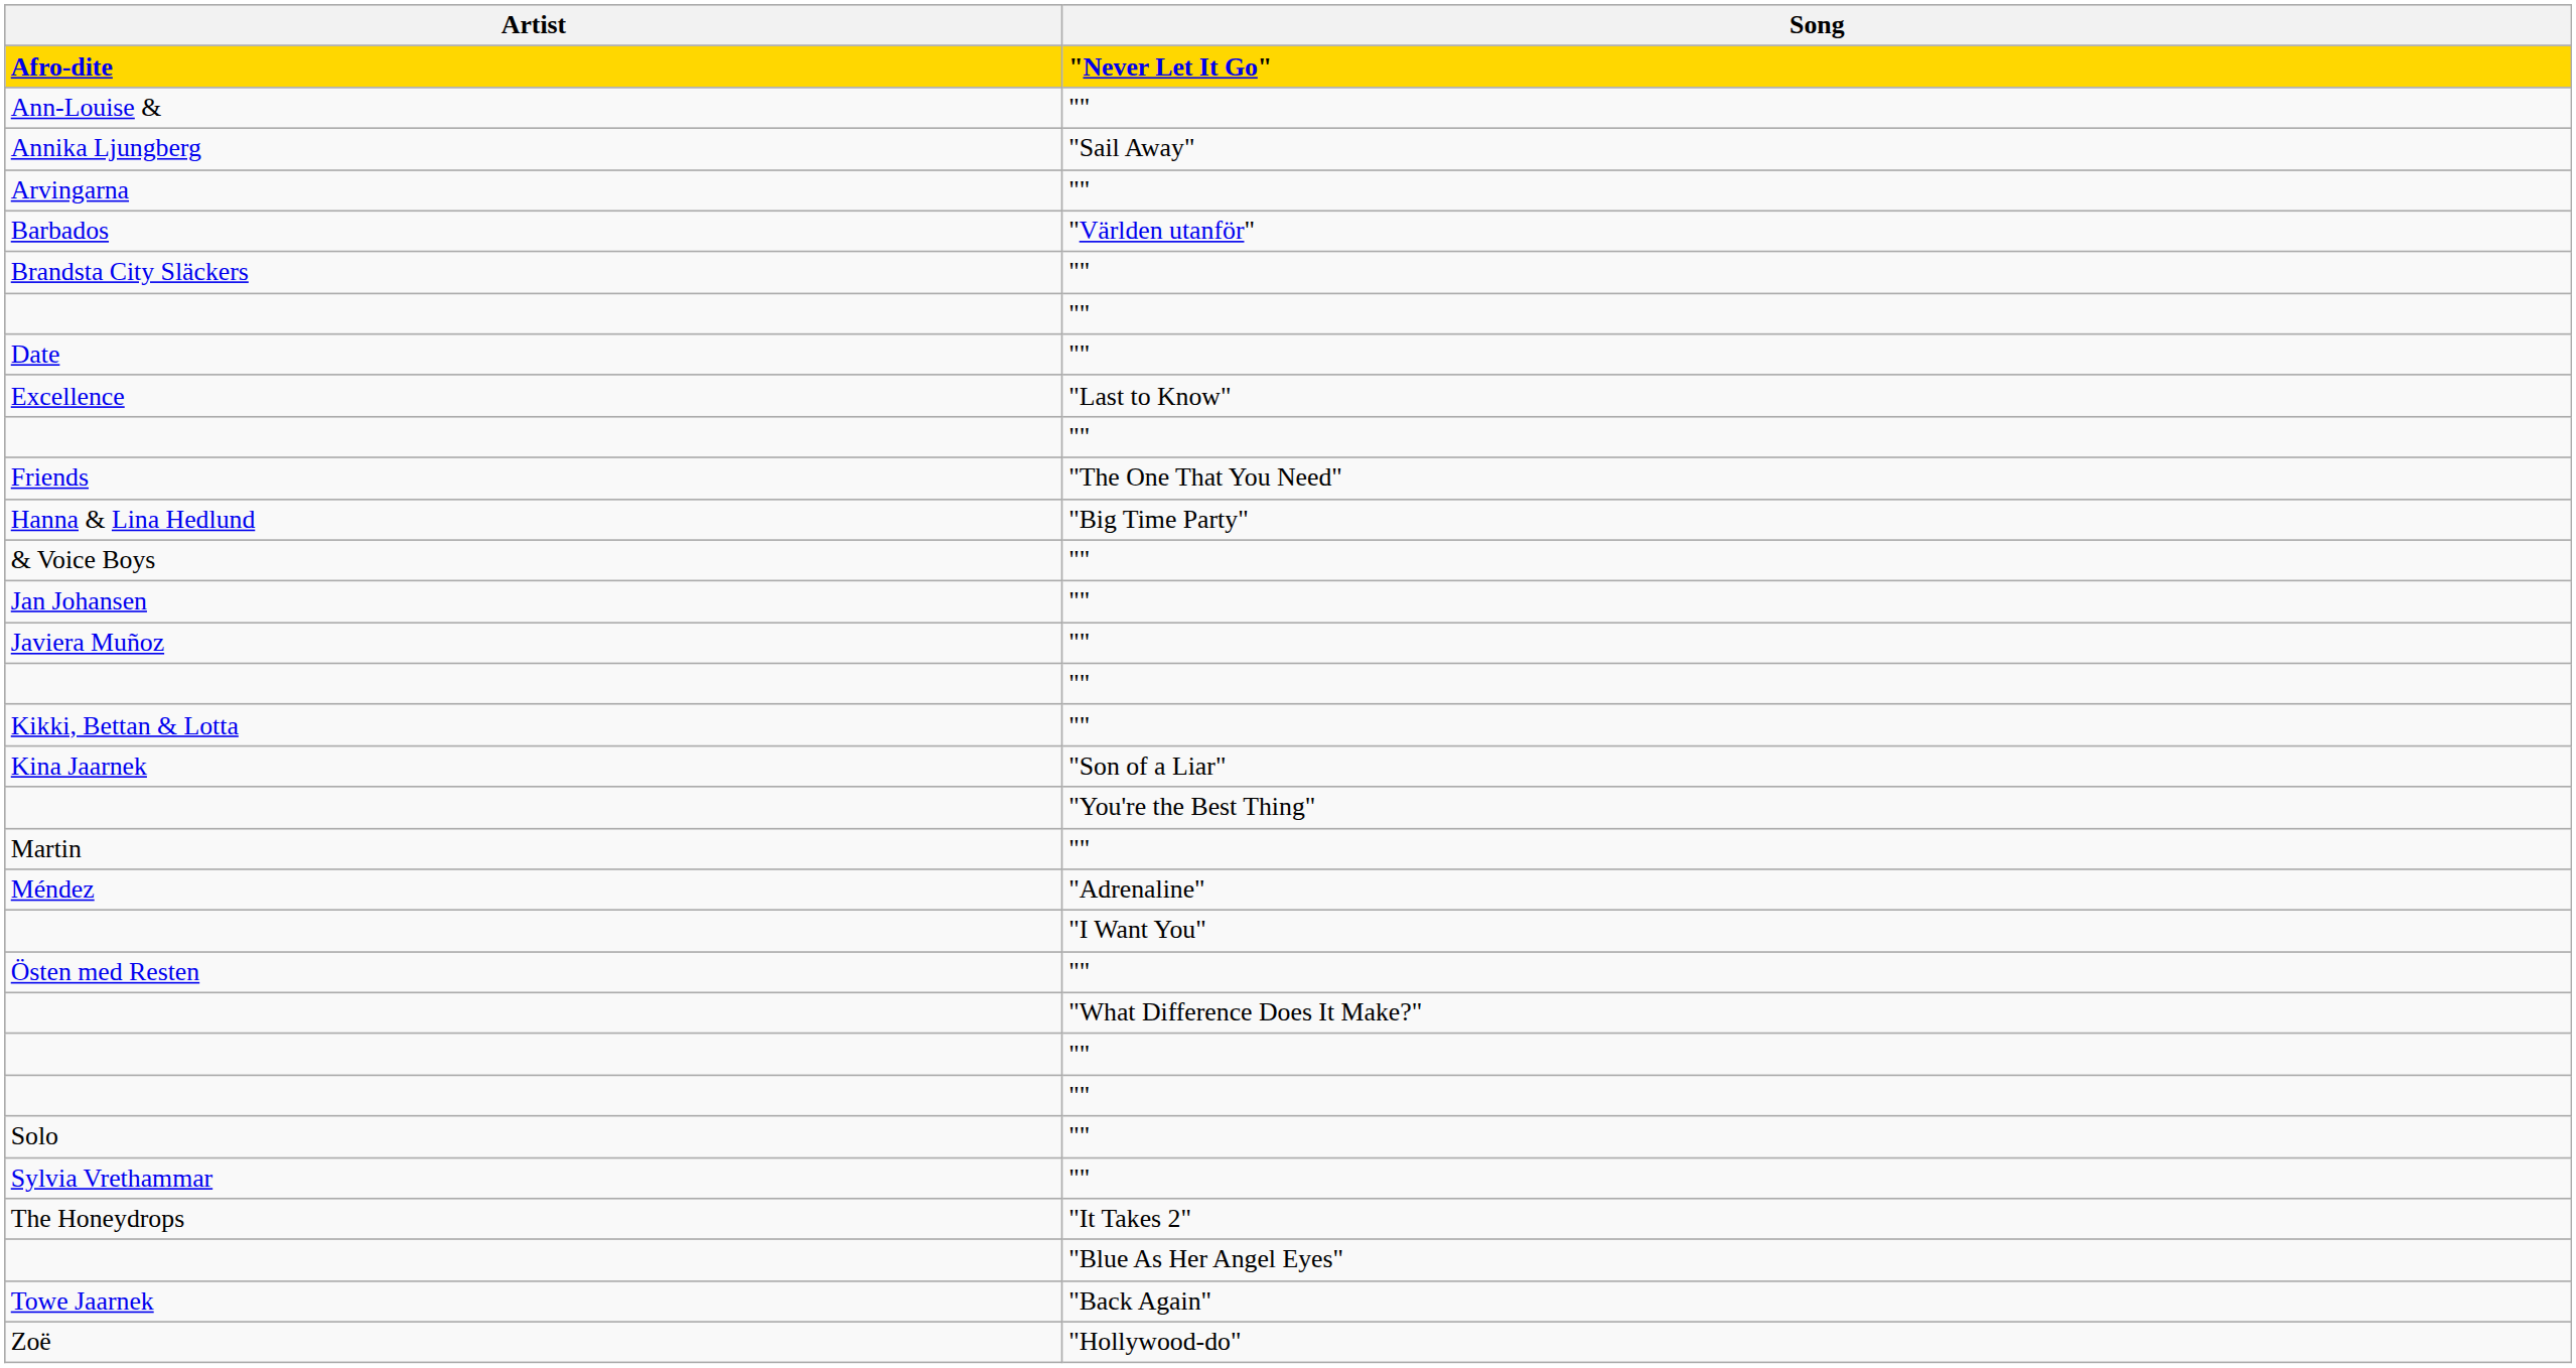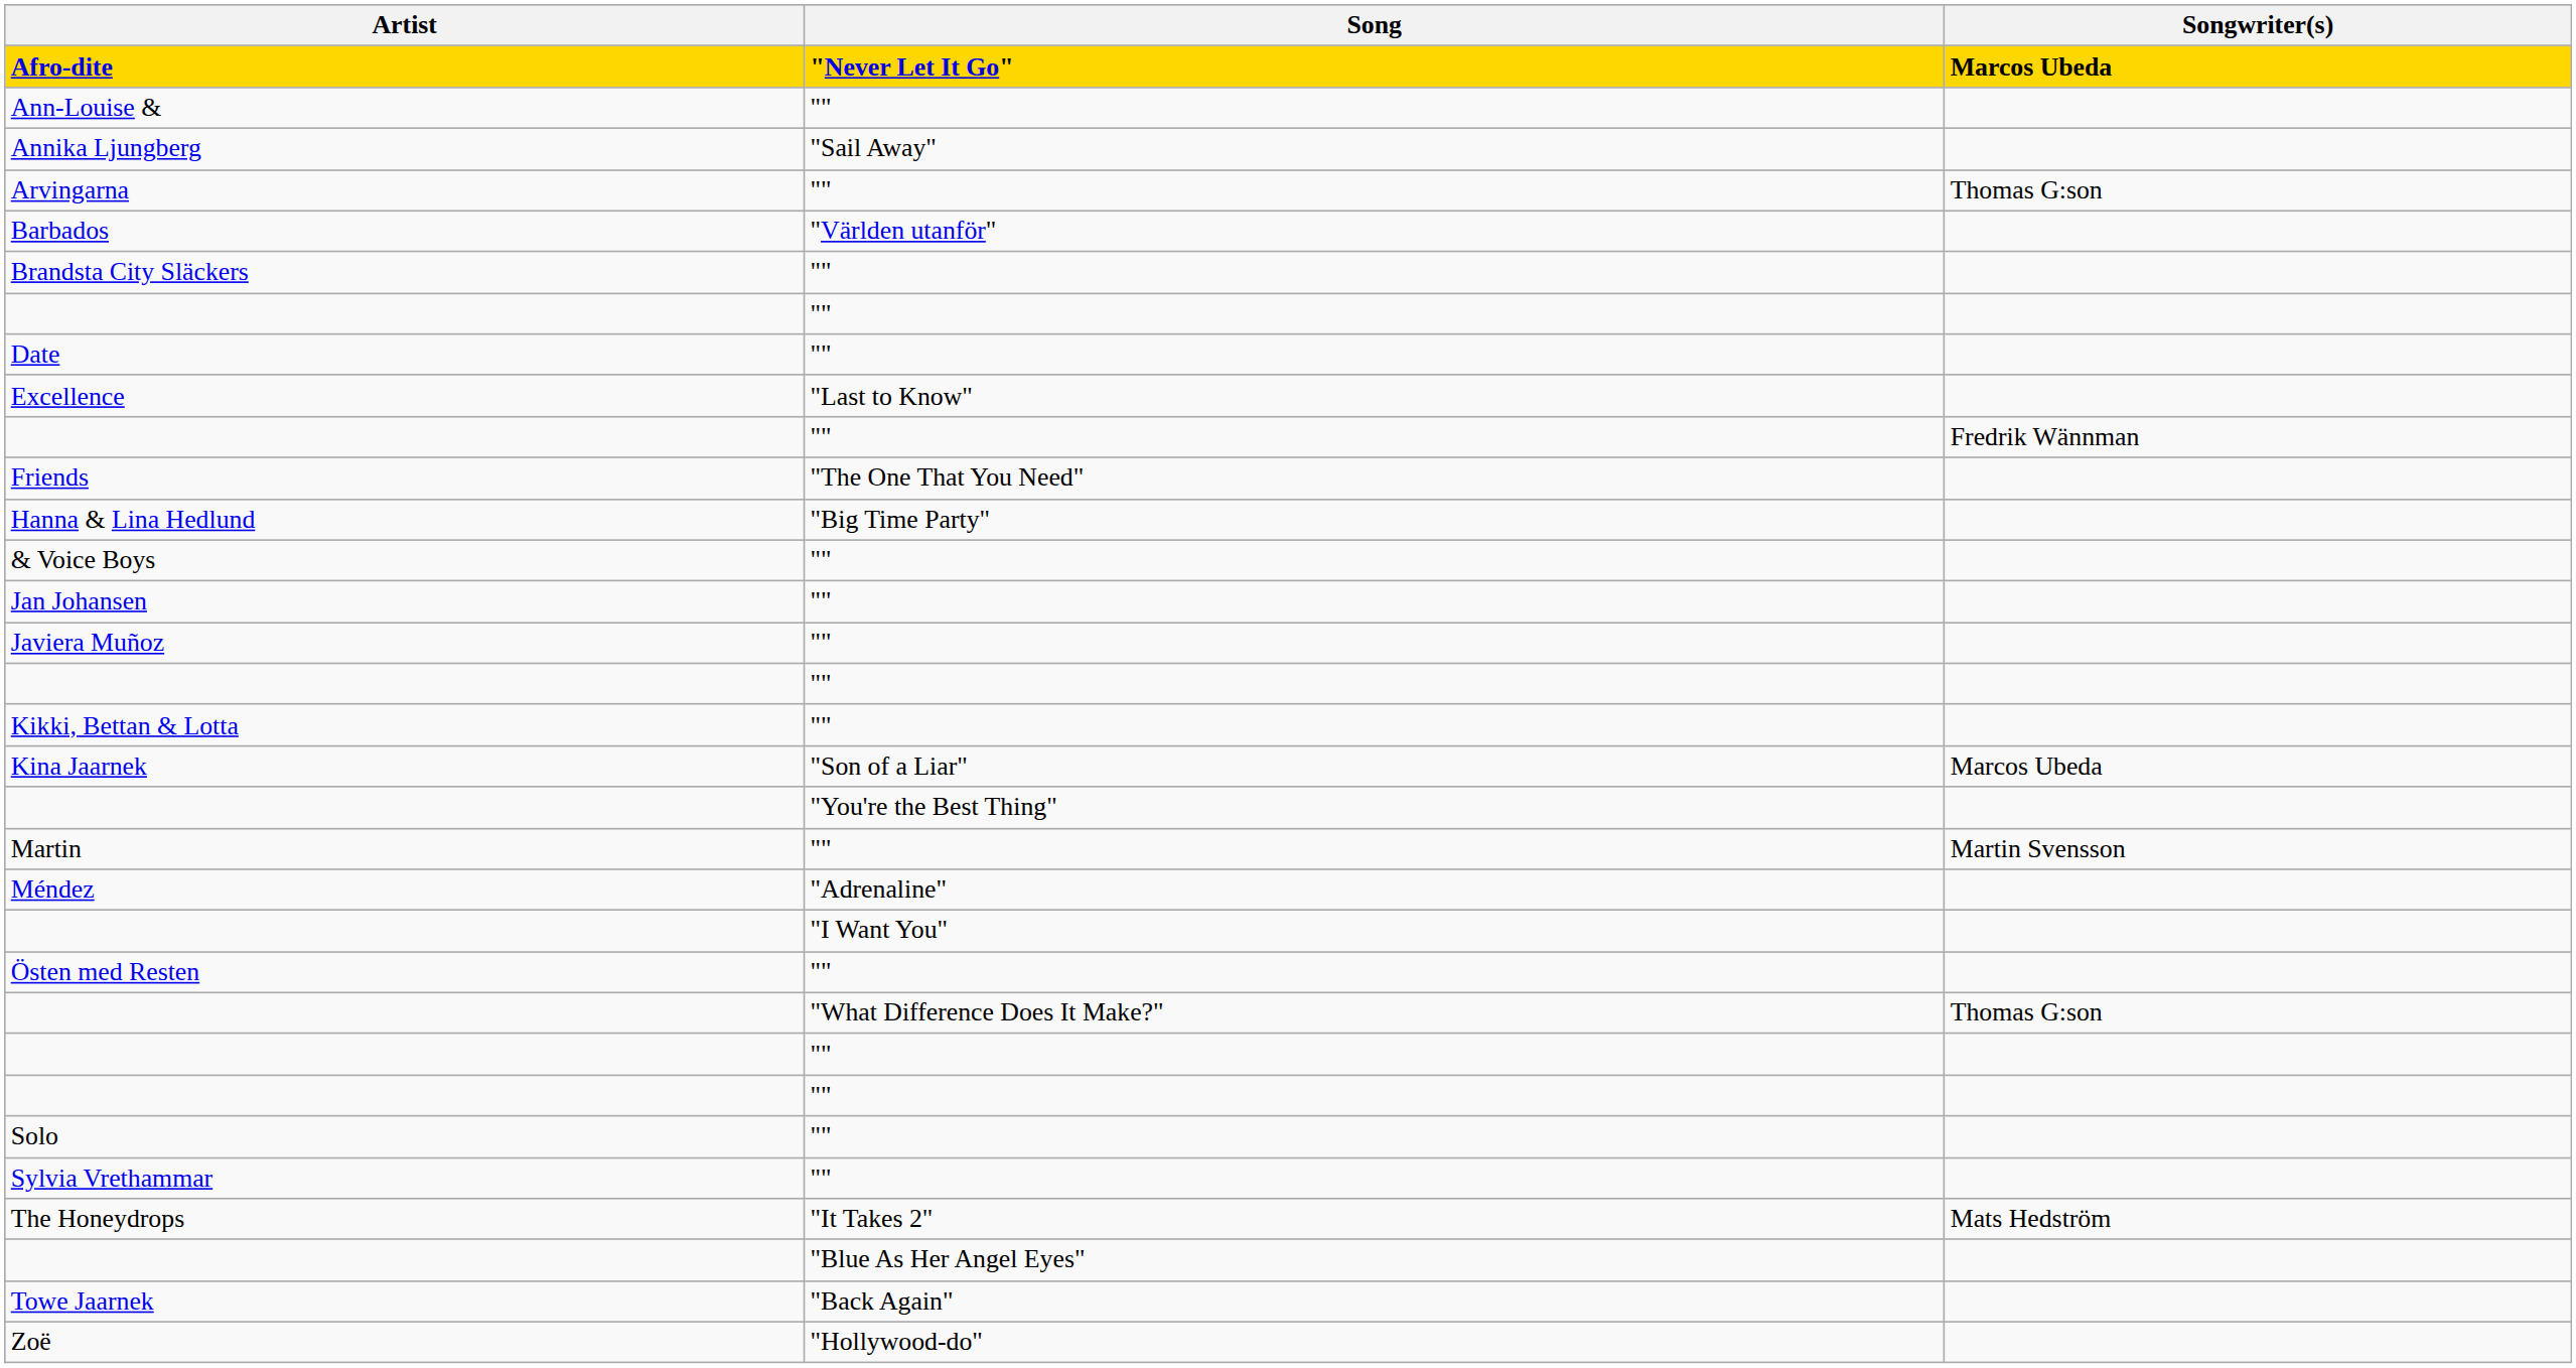 <table class="wikitable sortable" width="100%" style="margin: 1em auto 1em auto;">
 <tr>
 <th>Artist</th>
 <th>Song</th>
+<th>Songwriter(s)</th>
 </tr>
 <tr style="background:gold;">
 <td><strong><a href='#'>Afro-dite</a></strong></td>
 <td><strong>"<a href='#'>Never Let It Go</a>"</strong></td>
+<td><strong>Marcos Ubeda</strong></td>
 </tr>
 <tr>
 <td><a href='#'>Ann-Louise</a> & </td>
 <td>""</td>
+<td></td>
 </tr>
 <tr>
 <td><a href='#'>Annika Ljungberg</a></td>
 <td>"Sail Away"</td>
+<td></td>
 </tr>
 <tr>
 <td><a href='#'>Arvingarna</a></td>
 <td>""</td>
+<td>Thomas G:son</td>
 </tr>
 <tr>
 <td><a href='#'>Barbados</a></td>
 <td>"<a href='#'><span>Världen utanför</span></a>"</td>
+<td></td>
 </tr>
 <tr>
 <td><a href='#'>Brandsta City Släckers</a></td>
 <td>""</td>
+<td></td>
 </tr>
 <tr>
 <td></td>
 <td>""</td>
+<td></td>
 </tr>
 <tr>
 <td><a href='#'>Date</a></td>
 <td>""</td>
+<td></td>
 </tr>
 <tr>
 <td><a href='#'>Excellence</a></td>
 <td>"Last to Know"</td>
+<td></td>
 </tr>
 <tr>
 <td></td>
 <td>""</td>
+<td>Fredrik Wännman</td>
 </tr>
 <tr>
 <td><a href='#'>Friends</a></td>
 <td>"The One That You Need"</td>
+<td></td>
 </tr>
 <tr>
 <td><a href='#'>Hanna</a> & <a href='#'>Lina Hedlund</a></td>
 <td>"Big Time Party"</td>
+<td></td>
 </tr>
 <tr>
 <td> & Voice Boys</td>
 <td>""</td>
+<td></td>
 </tr>
 <tr>
 <td><a href='#'>Jan Johansen</a></td>
 <td>""</td>
+<td></td>
 </tr>
 <tr>
 <td><a href='#'>Javiera Muñoz</a></td>
 <td>""</td>
+<td></td>
 </tr>
 <tr>
 <td></td>
 <td>""</td>
+<td></td>
 </tr>
 <tr>
 <td><a href='#'>Kikki, Bettan & Lotta</a></td>
 <td>""</td>
+<td></td>
 </tr>
 <tr>
 <td><a href='#'>Kina Jaarnek</a></td>
 <td>"Son of a Liar"</td>
+<td>Marcos Ubeda</td>
 </tr>
 <tr>
 <td></td>
 <td>"You're the Best Thing"</td>
+<td></td>
 </tr>
 <tr>
 <td>Martin</td>
 <td>""</td>
+<td>Martin Svensson</td>
 </tr>
 <tr>
 <td><a href='#'>Méndez</a></td>
 <td>"Adrenaline"</td>
+<td></td>
 </tr>
 <tr>
 <td></td>
 <td>"I Want You"</td>
+<td></td>
 </tr>
 <tr>
 <td><a href='#'>Östen med Resten</a></td>
 <td>""</td>
+<td></td>
 </tr>
 <tr>
 <td></td>
 <td>"What Difference Does It Make?"</td>
+<td>Thomas G:son</td>
 </tr>
 <tr>
 <td></td>
 <td>""</td>
+<td></td>
 </tr>
 <tr>
 <td></td>
 <td>""</td>
+<td></td>
 </tr>
 <tr>
 <td>Solo</td>
 <td>""</td>
+<td></td>
 </tr>
 <tr>
 <td><a href='#'>Sylvia Vrethammar</a></td>
 <td>""</td>
+<td></td>
 </tr>
 <tr>
 <td>The Honeydrops</td>
 <td>"It Takes 2"</td>
+<td>Mats Hedström</td>
 </tr>
 <tr>
 <td></td>
 <td>"Blue As Her Angel Eyes"</td>
+<td></td>
 </tr>
 <tr>
 <td><a href='#'>Towe Jaarnek</a></td>
 <td>"Back Again"</td>
+<td></td>
 </tr>
 <tr>
 <td>Zoë</td>
 <td>"Hollywood-do"</td>
+<td></td>
 </tr>
 </table>
